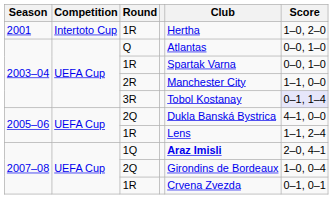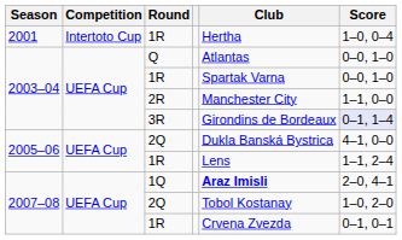 <table class="wikitable">
 <tr>
 <th>Season</th>
 <th>Competition</th>
 <th>Round</th>
 <th></th>
 <th>Club</th>
 <th>Score</th>
 </tr>
 <tr>
 <td rowspan='1'><a href='#'>2001</a></td>
 <td rowspan='1'><a href='#'>Intertoto Cup</a></td>
 <td>1R</td>
 <td></td>
 <td><a href='#'>Hertha</a></td>
-<td>1–0, 2–0</td>
+<td>1–0, 0–4</td>
 </tr>
 <tr>
 <td rowspan='4'><a href='#'>2003–04</a></td>
 <td rowspan='4'><a href='#'>UEFA Cup</a></td>
 <td>Q</td>
 <td></td>
 <td><a href='#'>Atlantas</a></td>
 <td>0–0, 1–0</td>
 </tr>
 <tr>
 <td>1R</td>
 <td></td>
 <td><a href='#'>Spartak Varna</a></td>
 <td>0–0, 1–0</td>
 </tr>
 <tr>
 <td>2R</td>
 <td></td>
 <td><a href='#'>Manchester City</a></td>
 <td>1–1, 0–0</td>
 </tr>
 <tr>
 <td>3R</td>
 <td></td>
-<td><a href='#'>Tobol Kostanay</a></td>
+<td><a href='#'>Girondins de Bordeaux</a></td>
 <td style="background: lavender;">0–1, 1–4</td>
 </tr>
 <tr>
 <td rowspan='2'><a href='#'>2005–06</a></td>
 <td rowspan='2'><a href='#'>UEFA Cup</a></td>
 <td>2Q</td>
 <td></td>
 <td><a href='#'>Dukla Banská Bystrica</a></td>
 <td>4–1, 0–0</td>
 </tr>
 <tr>
 <td>1R</td>
 <td></td>
 <td><a href='#'>Lens</a></td>
 <td>1–1, 2–4</td>
 </tr>
 <tr>
 <td rowspan='3'><a href='#'>2007–08</a></td>
 <td rowspan='3'><a href='#'>UEFA Cup</a></td>
 <td>1Q</td>
 <td></td>
 <td><strong><a href='#'>Araz Imisli</a></strong></td>
 <td>2–0, 4–1</td>
 </tr>
 <tr>
 <td>2Q</td>
 <td></td>
-<td><a href='#'>Girondins de Bordeaux</a></td>
-<td>1–0, 0–4</td>
+<td><a href='#'>Tobol Kostanay</a></td>
+<td>1–0, 2–0</td>
 </tr>
 <tr>
 <td>1R</td>
 <td></td>
 <td><a href='#'>Crvena Zvezda</a></td>
 <td>0–1, 0–1</td>
 </tr>
 </table>
